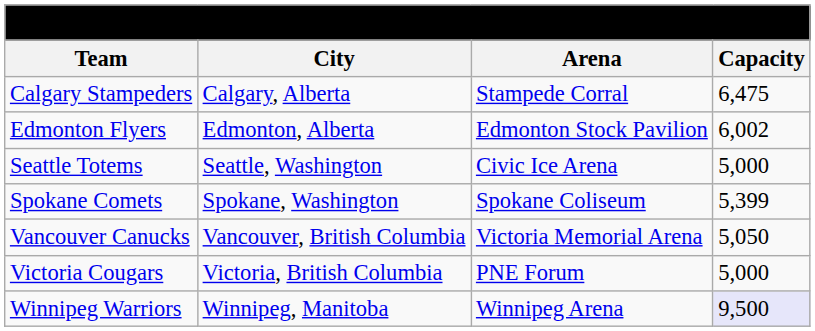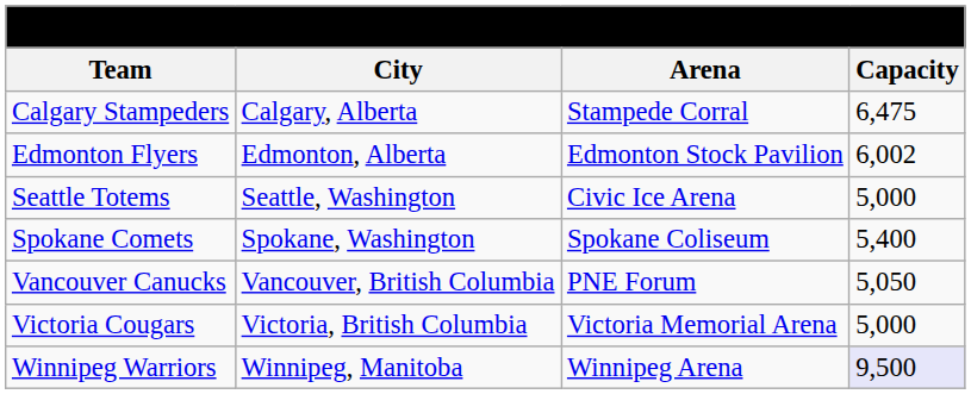 <table class="wikitable" style="width:auto">
 <tr>
 <td bgcolor="#000000" align="center" colspan="6"><strong><span>1959–60 Western Hockey League</span></strong></td>
 </tr>
 <tr>
 <th>Team</th>
 <th>City</th>
 <th>Arena</th>
 <th>Capacity</th>
 </tr>
 <tr>
 <td><a href='#'>Calgary Stampeders</a></td>
 <td><a href='#'>Calgary</a>, <a href='#'>Alberta</a></td>
 <td><a href='#'>Stampede Corral</a></td>
 <td>6,475</td>
 </tr>
 <tr>
 <td><a href='#'>Edmonton Flyers</a></td>
 <td><a href='#'>Edmonton</a>, <a href='#'>Alberta</a></td>
 <td><a href='#'>Edmonton Stock Pavilion</a></td>
 <td>6,002</td>
 </tr>
 <tr>
 <td><a href='#'>Seattle Totems</a></td>
 <td><a href='#'>Seattle</a>, <a href='#'>Washington</a></td>
 <td><a href='#'>Civic Ice Arena</a></td>
 <td>5,000</td>
 </tr>
 <tr>
 <td><a href='#'>Spokane Comets</a></td>
 <td><a href='#'>Spokane</a>, <a href='#'>Washington</a></td>
 <td><a href='#'>Spokane Coliseum</a></td>
-<td>5,399</td>
+<td>5,400</td>
 </tr>
 <tr>
 <td><a href='#'>Vancouver Canucks</a></td>
 <td><a href='#'>Vancouver</a>, <a href='#'>British Columbia</a></td>
-<td><a href='#'>Victoria Memorial Arena</a></td>
+<td><a href='#'>PNE Forum</a></td>
 <td>5,050</td>
 </tr>
 <tr>
 <td><a href='#'>Victoria Cougars</a></td>
 <td><a href='#'>Victoria</a>, <a href='#'>British Columbia</a></td>
-<td><a href='#'>PNE Forum</a></td>
+<td><a href='#'>Victoria Memorial Arena</a></td>
 <td>5,000</td>
 </tr>
 <tr>
 <td><a href='#'>Winnipeg Warriors</a></td>
 <td><a href='#'>Winnipeg</a>, <a href='#'>Manitoba</a></td>
 <td><a href='#'>Winnipeg Arena</a></td>
 <td style="background: lavender;">9,500</td>
 </tr>
 </table>
